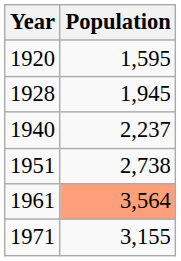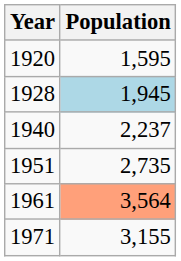 <table class="wikitable">
 <tr>
 <th>Year</th>
 <th>Population</th>
 </tr>
 <tr>
 <td>1920</td>
 <td align="right">1,595</td>
 </tr>
 <tr>
 <td>1928</td>
-<td align="right">1,945</td>
+<td align="right" style="background: lightblue;">1,945</td>
 </tr>
 <tr>
 <td>1940</td>
 <td align="right">2,237</td>
 </tr>
 <tr>
 <td>1951</td>
-<td align="right">2,738</td>
+<td align="right">2,735</td>
 </tr>
 <tr>
 <td>1961</td>
 <td align="right" style="background: lightsalmon;">3,564</td>
 </tr>
 <tr>
 <td>1971</td>
 <td align="right">3,155</td>
 </tr>
 </table>
